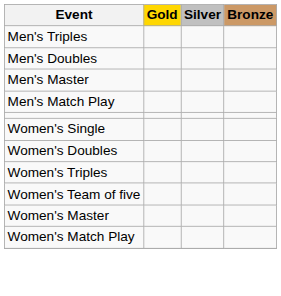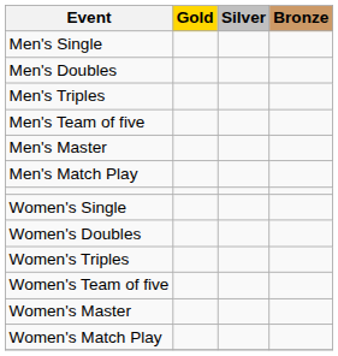 <table class="wikitable">
 <tr>
 <th>Event</th>
 <th style="background: gold">Gold</th>
 <th style="background: silver">Silver</th>
 <th style="background: #cc9966">Bronze</th>
 </tr>
 <tr>
+<td>Men's Single</td>
+<td></td>
+<td></td>
+<td></td>
+</tr>
+<tr>
+<td>Men's Doubles</td>
+<td></td>
+<td></td>
+<td></td>
+</tr>
+<tr>
 <td>Men's Triples</td>
 <td></td>
 <td></td>
 <td></td>
 </tr>
 <tr>
-<td>Men's Doubles</td>
+<td>Men's Team of five</td>
 <td></td>
 <td></td>
 <td></td>
 </tr>
 <tr>
 <td>Men's Master</td>
 <td></td>
 <td></td>
 <td></td>
 </tr>
 <tr>
 <td>Men's Match Play</td>
 <td></td>
 <td></td>
 <td></td>
 </tr>
 <tr>
 <td></td>
 <td></td>
 <td></td>
 </tr>
 <tr>
 <td>Women's Single</td>
 <td></td>
 <td></td>
 <td></td>
 </tr>
 <tr>
 <td>Women's Doubles</td>
 <td></td>
 <td></td>
 <td></td>
 </tr>
 <tr>
 <td>Women's Triples</td>
 <td></td>
 <td></td>
 <td></td>
 </tr>
 <tr>
 <td>Women's Team of five</td>
 <td></td>
 <td></td>
 <td></td>
 </tr>
 <tr>
 <td>Women's Master</td>
 <td></td>
 <td></td>
 <td></td>
 </tr>
 <tr>
 <td>Women's Match Play</td>
 <td></td>
 <td></td>
 <td></td>
 </tr>
 <tr>
 </tr>
 </table>
